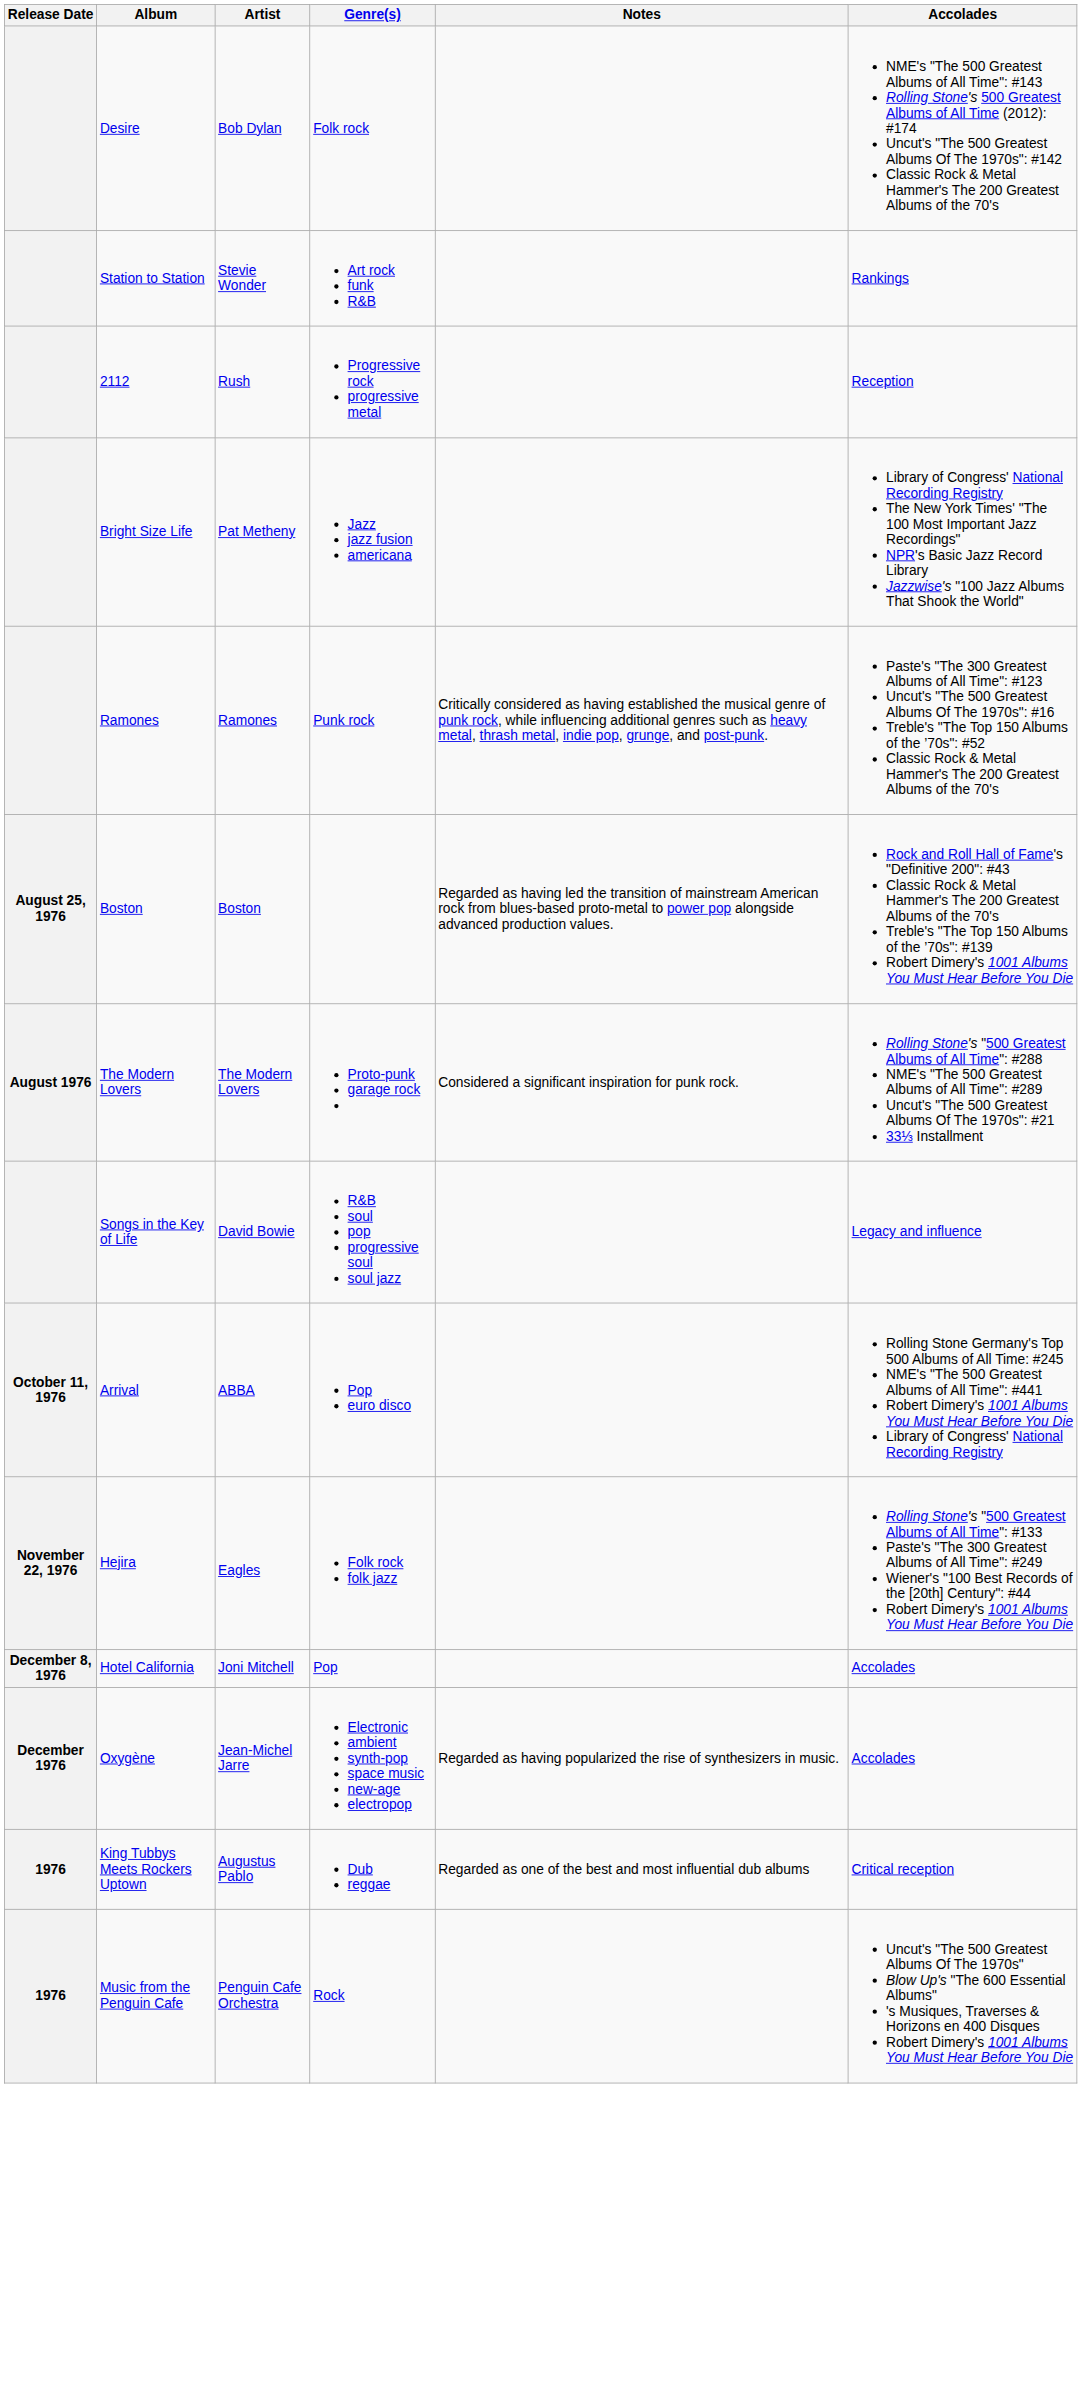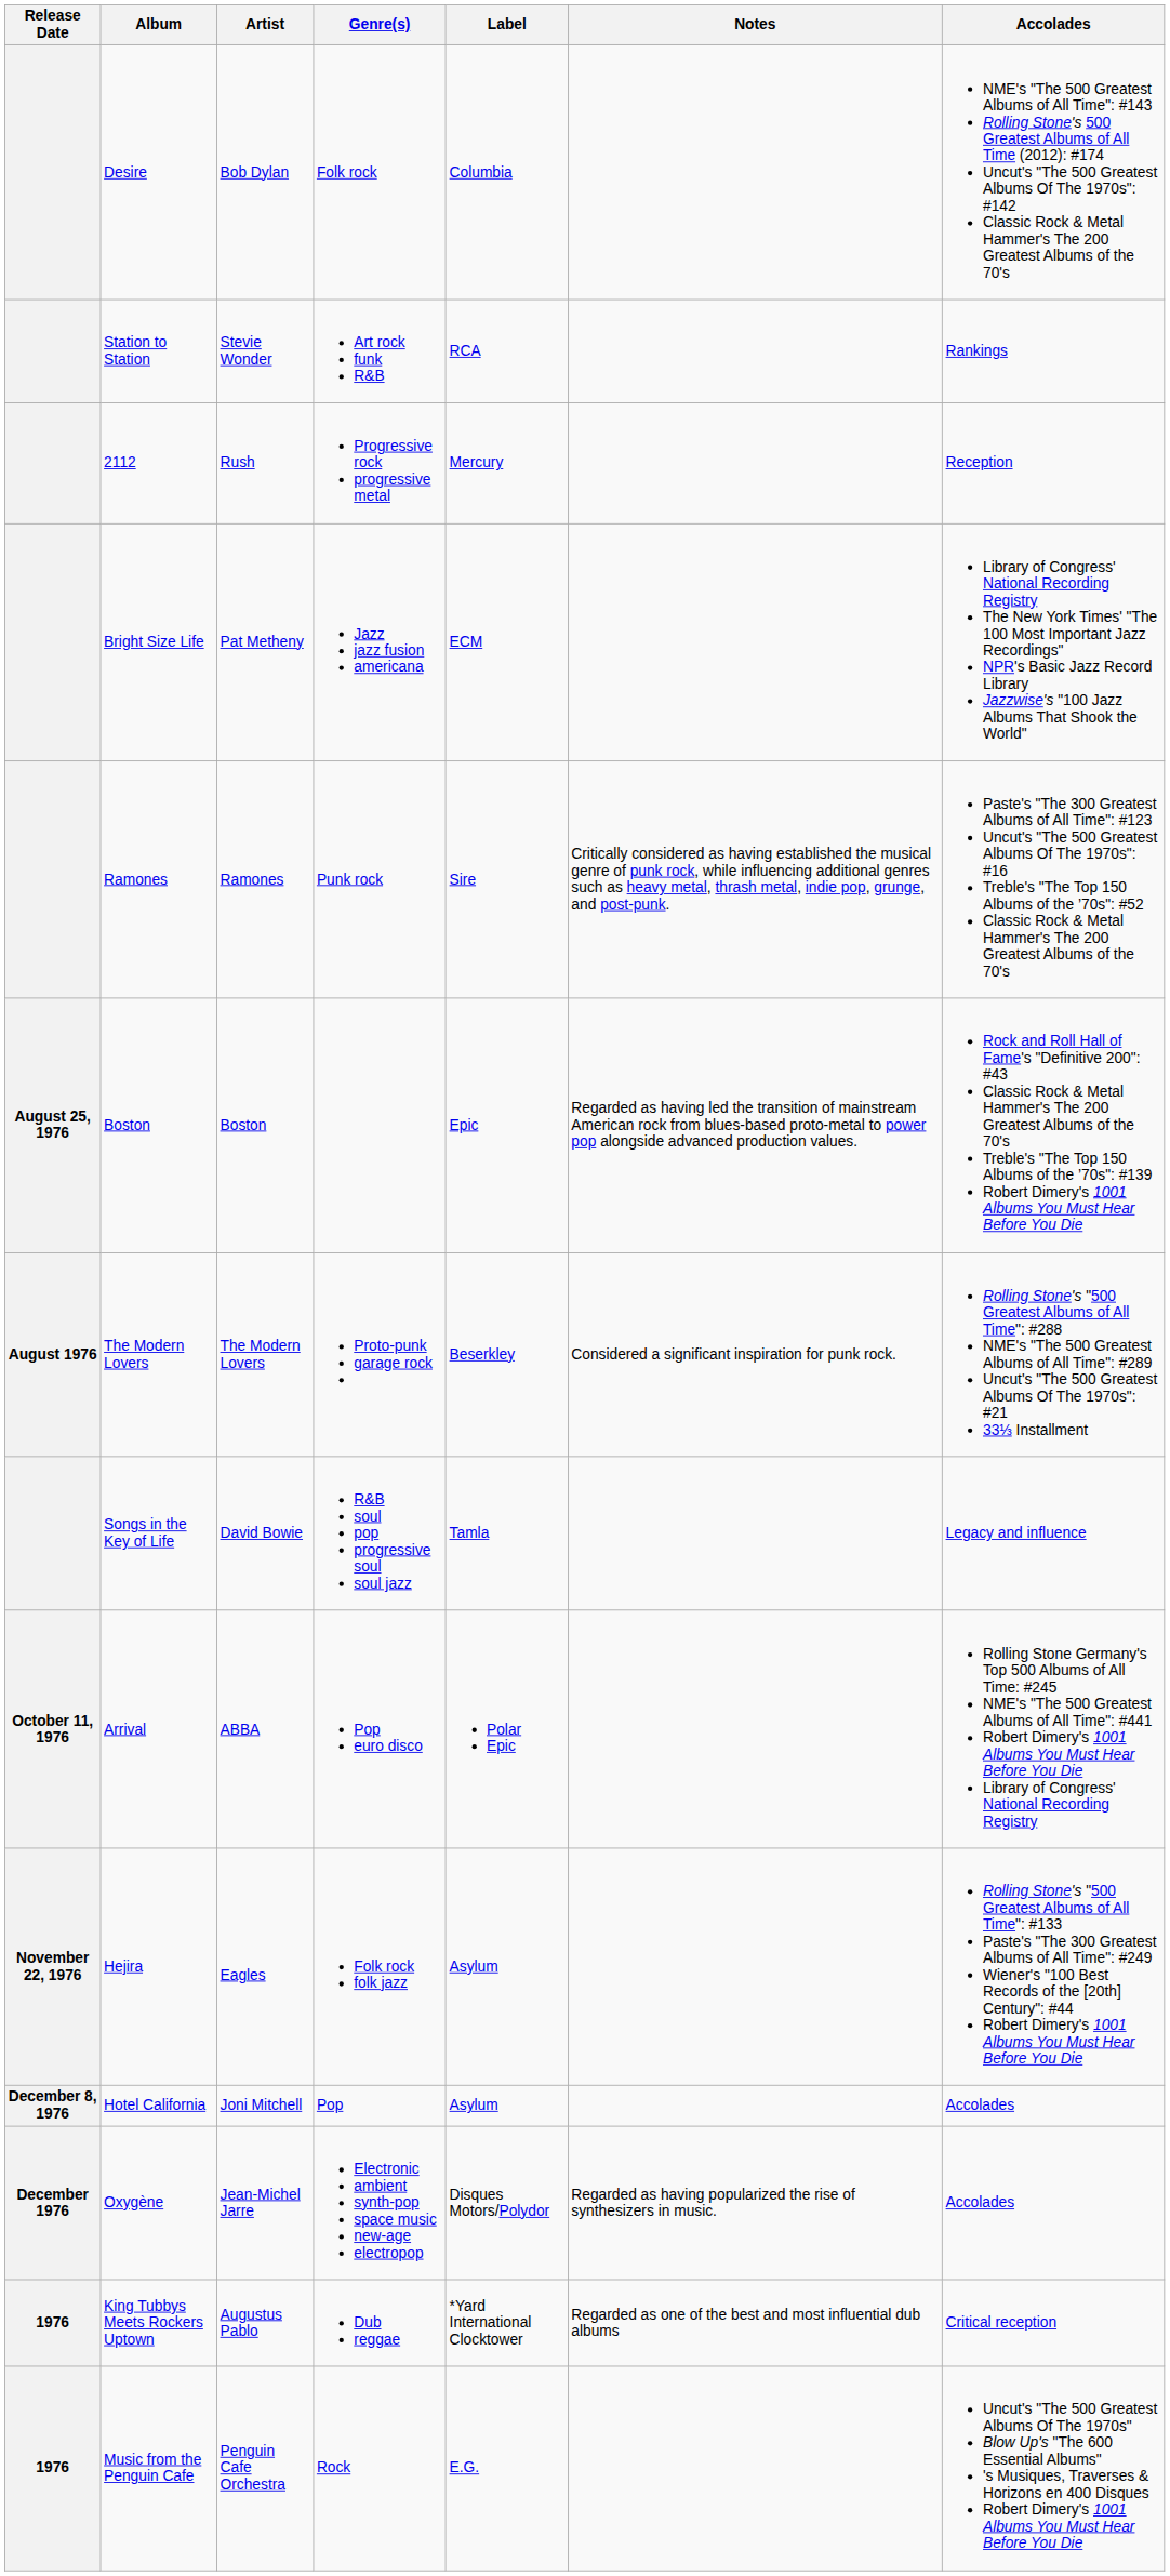 <table class="wikitable sortable sticky-header" width="auto">
 <tr>
 <th scope="col">Release Date</th>
 <th scope="col">Album</th>
 <th>Artist</th>
 <th scope="col"><a href='#'>Genre(s)</a></th>
+<th scope="col">Label</th>
 <th>Notes</th>
 <th scope="col" class="unsortable">Accolades</th>
 </tr>
 <tr>
 <th></th>
 <td><a href='#'>Desire</a></td>
 <td><a href='#'>Bob Dylan</a></td>
 <td><a href='#'>Folk rock</a></td>
+<td><a href='#'>Columbia</a></td>
 <td></td>
 <td><br><ul><li>NME's "The 500 Greatest Albums of All Time": #143</li><li><em><a href='#'>Rolling Stone</a>'s</em> <a href='#'>500 Greatest Albums of All Time</a> (2012): #174</li><li>Uncut's "The 500 Greatest Albums Of The 1970s": #142</li><li>Classic Rock & Metal Hammer's The 200 Greatest Albums of the 70's</li></ul></td>
 </tr>
 <tr>
 <th></th>
 <td><a href='#'>Station to Station</a></td>
 <td><a href='#'>Stevie Wonder</a></td>
 <td><br><ul><li><a href='#'>Art rock</a></li><li><a href='#'>funk</a></li><li><a href='#'>R&B</a></li></ul></td>
+<td><a href='#'>RCA</a></td>
 <td></td>
 <td><a href='#'>Rankings</a></td>
 </tr>
 <tr>
 <th></th>
 <td><a href='#'>2112</a></td>
 <td><a href='#'>Rush</a></td>
 <td><br><ul><li><a href='#'>Progressive rock</a></li><li><a href='#'>progressive metal</a></li></ul></td>
+<td><a href='#'>Mercury</a></td>
 <td></td>
 <td><a href='#'>Reception</a></td>
 </tr>
 <tr>
 <th></th>
 <td><a href='#'>Bright Size Life</a></td>
 <td><a href='#'>Pat Metheny</a></td>
 <td><br><ul><li><a href='#'>Jazz</a></li><li><a href='#'>jazz fusion</a></li><li><a href='#'>americana</a></li></ul></td>
+<td><a href='#'>ECM</a></td>
 <td></td>
 <td><br><ul><li>Library of Congress' <a href='#'>National Recording Registry</a></li><li>The New York Times' "The 100 Most Important Jazz Recordings"</li><li><a href='#'>NPR</a>'s Basic Jazz Record Library</li><li><em><a href='#'>Jazzwise</a>'s</em> "100 Jazz Albums That Shook the World"</li></ul></td>
 </tr>
 <tr>
 <th></th>
 <td><a href='#'>Ramones</a></td>
 <td><a href='#'>Ramones</a></td>
 <td><a href='#'>Punk rock</a></td>
+<td><a href='#'>Sire</a></td>
 <td>Critically considered as having established the musical genre of <a href='#'>punk rock</a>, while influencing additional genres such as <a href='#'>heavy metal</a>, <a href='#'>thrash metal</a>, <a href='#'>indie pop</a>, <a href='#'>grunge</a>, and <a href='#'>post-punk</a>.</td>
 <td><br><ul><li>Paste's "The 300 Greatest Albums of All Time": #123</li><li>Uncut's "The 500 Greatest Albums Of The 1970s": #16</li><li>Treble's "The Top 150 Albums of the ’70s": #52</li><li>Classic Rock & Metal Hammer's The 200 Greatest Albums of the 70's</li></ul></td>
 </tr>
 <tr>
 <th>August 25, 1976</th>
 <td><a href='#'>Boston</a></td>
 <td><a href='#'>Boston</a></td>
 <td></td>
+<td><a href='#'>Epic</a></td>
 <td>Regarded as having led the transition of mainstream American rock from blues-based proto-metal to <a href='#'>power pop</a> alongside advanced production values.</td>
 <td><br><ul><li><a href='#'>Rock and Roll Hall of Fame</a>'s "Definitive 200": #43</li><li>Classic Rock & Metal Hammer's The 200 Greatest Albums of the 70's</li><li>Treble's "The Top 150 Albums of the ’70s": #139</li><li>Robert Dimery's <em><a href='#'>1001 Albums You Must Hear Before You Die</a></em></li></ul></td>
 </tr>
 <tr>
 <th>August 1976</th>
 <td><a href='#'>The Modern Lovers</a></td>
 <td><a href='#'>The Modern Lovers</a></td>
 <td><br><ul><li><a href='#'>Proto-punk</a></li><li><a href='#'>garage rock</a></li><li></li></ul></td>
+<td><a href='#'>Beserkley</a></td>
 <td>Considered a significant inspiration for punk rock.</td>
 <td><br><ul><li><em><a href='#'>Rolling Stone</a>'s</em> "<a href='#'>500 Greatest Albums of All Time</a>": #288</li><li>NME's "The 500 Greatest Albums of All Time": #289</li><li>Uncut's "The 500 Greatest Albums Of The 1970s": #21</li><li><a href='#'>33⅓</a> Installment</li></ul></td>
 </tr>
 <tr>
 <th></th>
 <td><a href='#'>Songs in the Key of Life</a></td>
 <td><a href='#'>David Bowie</a></td>
 <td><br><ul><li><a href='#'>R&B</a></li><li><a href='#'>soul</a></li><li><a href='#'>pop</a></li><li><a href='#'>progressive soul</a></li><li><a href='#'>soul jazz</a></li></ul></td>
+<td><a href='#'>Tamla</a></td>
 <td></td>
 <td><a href='#'>Legacy and influence</a></td>
 </tr>
 <tr>
 <th>October 11, 1976</th>
 <td><a href='#'>Arrival</a></td>
 <td><a href='#'>ABBA</a></td>
 <td><br><ul><li><a href='#'>Pop</a></li><li><a href='#'>euro disco</a></li></ul></td>
+<td><br><ul><li><a href='#'>Polar</a></li><li><a href='#'>Epic</a></li></ul></td>
 <td></td>
 <td><br><ul><li>Rolling Stone Germany's Top 500 Albums of All Time: #245</li><li>NME's "The 500 Greatest Albums of All Time": #441</li><li>Robert Dimery's <em><a href='#'>1001 Albums You Must Hear Before You Die</a></em></li><li>Library of Congress' <a href='#'>National Recording Registry</a></li></ul></td>
 </tr>
 <tr>
 <th>November 22, 1976</th>
 <td><a href='#'>Hejira</a></td>
 <td><br><a href='#'>Eagles</a></td>
 <td><br><ul><li><a href='#'>Folk rock</a></li><li><a href='#'>folk jazz</a></li></ul></td>
+<td><a href='#'>Asylum</a></td>
 <td></td>
 <td><br><ul><li><em><a href='#'>Rolling Stone</a>'s</em> "<a href='#'>500 Greatest Albums of All Time</a>": #133</li><li>Paste's "The 300 Greatest Albums of All Time": #249</li><li>Wiener's "100 Best Records of the [20th] Century": #44</li><li>Robert Dimery's <em><a href='#'>1001 Albums You Must Hear Before You Die</a></em></li></ul></td>
 </tr>
 <tr>
 <th>December 8, 1976</th>
 <td><a href='#'>Hotel California</a></td>
 <td><a href='#'>Joni Mitchell</a></td>
 <td><a href='#'>Pop</a></td>
+<td><a href='#'>Asylum</a></td>
 <td></td>
 <td><a href='#'>Accolades</a></td>
 </tr>
 <tr>
 <th>December 1976</th>
 <td><a href='#'>Oxygène</a></td>
 <td><a href='#'>Jean-Michel Jarre</a></td>
 <td><br><ul><li><a href='#'>Electronic</a></li><li><a href='#'>ambient</a></li><li><a href='#'>synth-pop</a></li><li><a href='#'>space music</a></li><li><a href='#'>new-age</a></li><li><a href='#'>electropop</a></li></ul></td>
+<td>Disques Motors/<a href='#'>Polydor</a></td>
 <td>Regarded as having popularized the rise of synthesizers in music.</td>
 <td><a href='#'>Accolades</a></td>
 </tr>
 <tr>
 <th>1976</th>
 <td><a href='#'>King Tubbys Meets Rockers Uptown</a></td>
 <td><a href='#'>Augustus Pablo</a></td>
 <td><br><ul><li><a href='#'>Dub</a></li><li><a href='#'>reggae</a></li></ul></td>
+<td>*Yard International<br>Clocktower</td>
 <td>Regarded as one of the best and most influential dub albums</td>
 <td><a href='#'>Critical reception</a></td>
 </tr>
 <tr>
 <th>1976</th>
 <td><a href='#'>Music from the Penguin Cafe</a></td>
 <td><a href='#'>Penguin Cafe Orchestra</a></td>
 <td><a href='#'>Rock</a></td>
+<td><a href='#'>E.G.</a></td>
 <td></td>
 <td><br><ul><li>Uncut's "The 500 Greatest Albums Of The 1970s"</li><li><em>Blow Up's</em> "The 600 Essential Albums"</li><li>'s Musiques, Traverses & Horizons en 400 Disques</li><li>Robert Dimery's <em><a href='#'>1001 Albums You Must Hear Before You Die</a></em></li></ul></td>
 </tr>
 </table>
